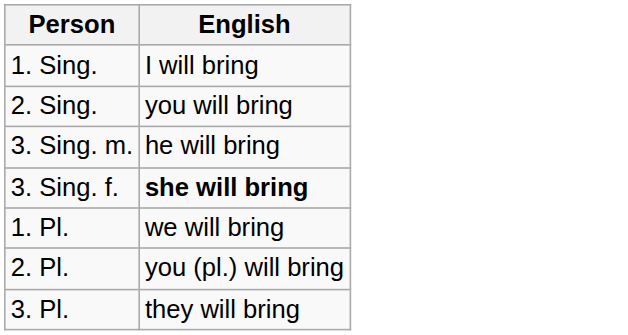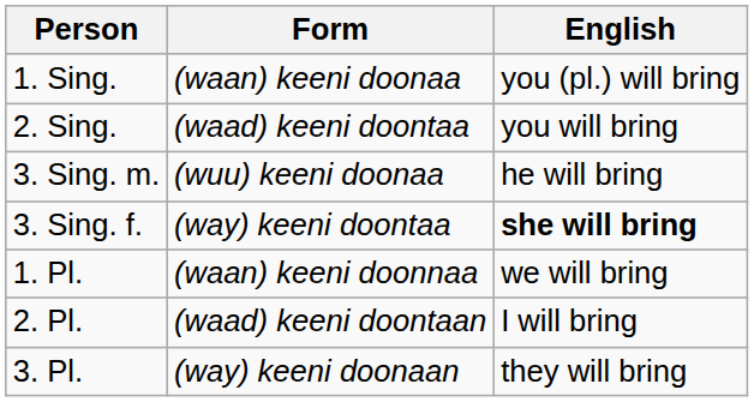 <table class="wikitable">
 <tr>
 <th class="hintergrundfarbe6">Person</th>
+<th class="hintergrundfarbe6">Form</th>
 <th class="hintergrundfarbe6">English</th>
 </tr>
 <tr>
 <td>1. Sing.</td>
-<td>I will bring</td>
+<td><em>(waan) keeni doonaa</em></td>
+<td>you (pl.) will bring</td>
 </tr>
 <tr>
 <td>2. Sing.</td>
+<td><em>(waad) keeni doontaa</em></td>
 <td>you will bring</td>
 </tr>
 <tr>
 <td>3. Sing. m.</td>
+<td><em>(wuu) keeni doonaa</em></td>
 <td>he will bring</td>
 </tr>
 <tr>
 <td>3. Sing. f.</td>
+<td><em>(way) keeni doontaa</em></td>
 <td><strong>she will bring</strong></td>
 </tr>
 <tr>
 <td>1. Pl.</td>
+<td><em>(waan) keeni doonnaa</em></td>
 <td>we will bring</td>
 </tr>
 <tr>
 <td>2. Pl.</td>
-<td>you (pl.) will bring</td>
+<td><em>(waad) keeni doontaan</em></td>
+<td>I will bring</td>
 </tr>
 <tr>
 <td>3. Pl.</td>
+<td><em>(way) keeni doonaan</em></td>
 <td>they will bring</td>
 </tr>
 </table>
